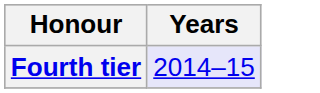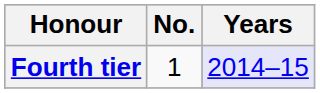 <table class="wikitable plainrowheaders">
 <tr>
 <th scope=col>Honour</th>
+<th scope=col>No.</th>
 <th scope=col>Years</th>
 </tr>
 <tr>
 <th scope=row><a href='#'>Fourth tier</a></th>
+<td align=center>1</td>
 <td style="background: lavender;"><a href='#'>2014–15</a></td>
 </tr>
 </table>
